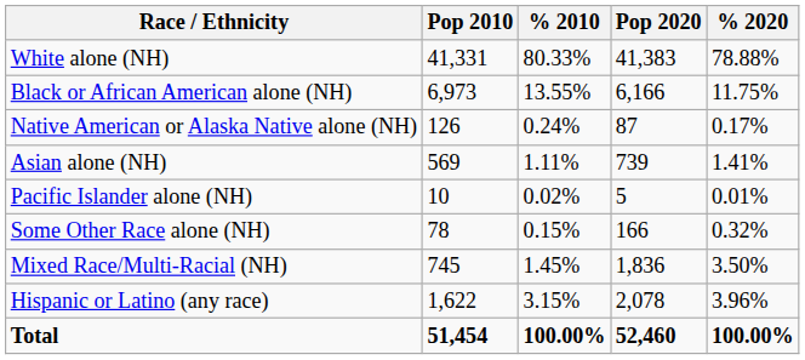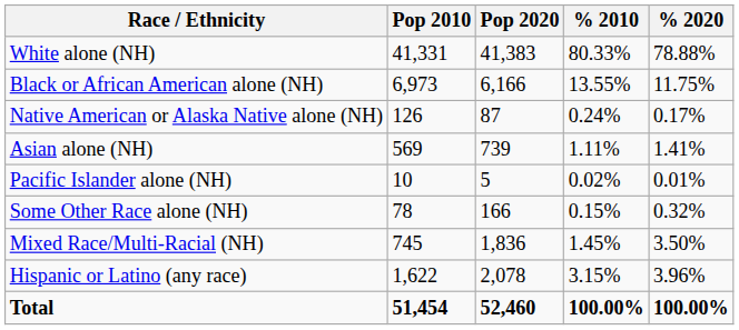 <table class="wikitable">
 <tr>
 <th>Race / Ethnicity</th>
 <th>Pop 2010</th>
+<th>Pop 2020</th>
 <th>% 2010</th>
-<th>Pop 2020</th>
 <th>% 2020</th>
 </tr>
 <tr>
 <td><a href='#'>White</a> alone (NH)</td>
 <td>41,331</td>
+<td>41,383</td>
 <td>80.33%</td>
-<td>41,383</td>
 <td>78.88%</td>
 </tr>
 <tr>
 <td><a href='#'>Black or African American</a> alone (NH)</td>
 <td>6,973</td>
+<td>6,166</td>
 <td>13.55%</td>
-<td>6,166</td>
 <td>11.75%</td>
 </tr>
 <tr>
 <td><a href='#'>Native American</a> or <a href='#'>Alaska Native</a> alone (NH)</td>
 <td>126</td>
+<td>87</td>
 <td>0.24%</td>
-<td>87</td>
 <td>0.17%</td>
 </tr>
 <tr>
 <td><a href='#'>Asian</a> alone (NH)</td>
 <td>569</td>
+<td>739</td>
 <td>1.11%</td>
-<td>739</td>
 <td>1.41%</td>
 </tr>
 <tr>
 <td><a href='#'>Pacific Islander</a> alone (NH)</td>
 <td>10</td>
+<td>5</td>
 <td>0.02%</td>
-<td>5</td>
 <td>0.01%</td>
 </tr>
 <tr>
 <td><a href='#'>Some Other Race</a> alone (NH)</td>
 <td>78</td>
+<td>166</td>
 <td>0.15%</td>
-<td>166</td>
 <td>0.32%</td>
 </tr>
 <tr>
 <td><a href='#'>Mixed Race/Multi-Racial</a> (NH)</td>
 <td>745</td>
+<td>1,836</td>
 <td>1.45%</td>
-<td>1,836</td>
 <td>3.50%</td>
 </tr>
 <tr>
 <td><a href='#'>Hispanic or Latino</a> (any race)</td>
 <td>1,622</td>
+<td>2,078</td>
 <td>3.15%</td>
-<td>2,078</td>
 <td>3.96%</td>
 </tr>
 <tr>
 <td><strong>Total</strong></td>
 <td><strong>51,454</strong></td>
+<td><strong>52,460</strong></td>
 <td><strong>100.00%</strong></td>
-<td><strong>52,460</strong></td>
 <td><strong>100.00%</strong></td>
 </tr>
 </table>
